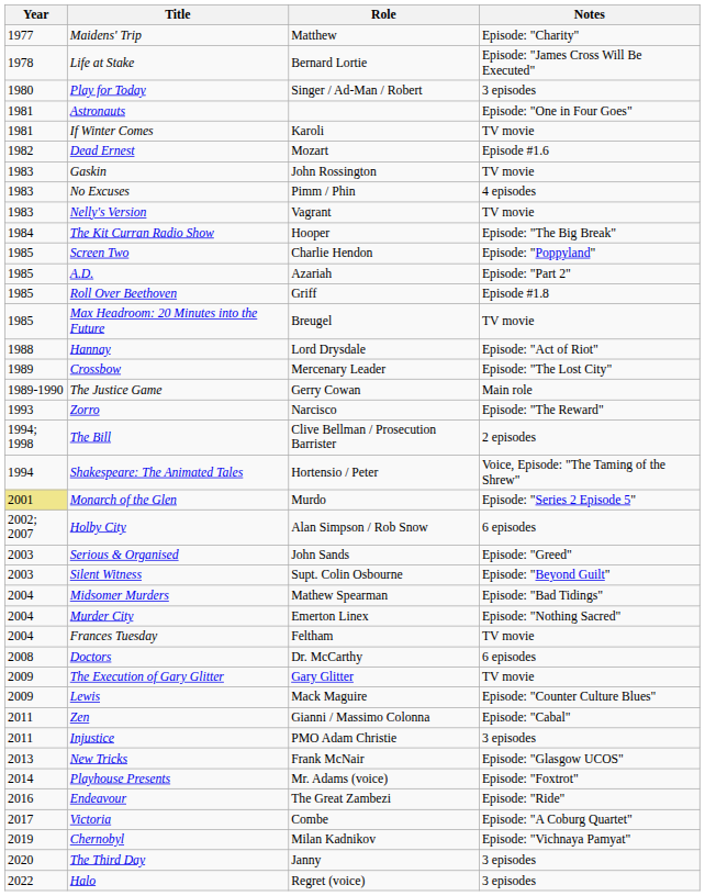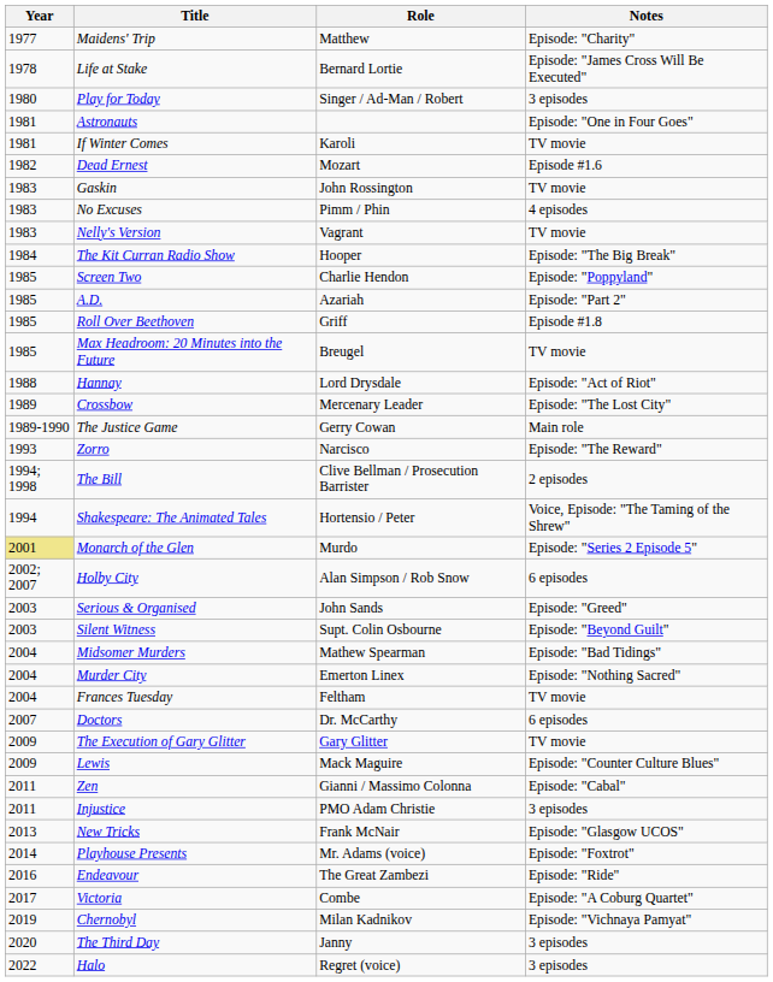 <table class="wikitable">
 <tr>
 <th>Year</th>
 <th>Title</th>
 <th>Role</th>
 <th>Notes</th>
 </tr>
 <tr>
 <td>1977</td>
 <td><em>Maidens' Trip</em></td>
 <td>Matthew</td>
 <td>Episode: "Charity"</td>
 </tr>
 <tr>
 <td>1978</td>
 <td><em>Life at Stake</em></td>
 <td>Bernard Lortie</td>
 <td>Episode: "James Cross Will Be Executed"</td>
 </tr>
 <tr>
 <td>1980</td>
 <td><em><a href='#'>Play for Today</a></em></td>
 <td>Singer / Ad-Man / Robert</td>
 <td>3 episodes</td>
 </tr>
 <tr>
 <td>1981</td>
 <td><em><a href='#'>Astronauts</a></em></td>
 <td></td>
 <td>Episode: "One in Four Goes"</td>
 </tr>
 <tr>
 <td>1981</td>
 <td><em>If Winter Comes</em></td>
 <td>Karoli</td>
 <td>TV movie</td>
 </tr>
 <tr>
 <td>1982</td>
 <td><em><a href='#'>Dead Ernest</a></em></td>
 <td>Mozart</td>
 <td>Episode #1.6</td>
 </tr>
 <tr>
 <td>1983</td>
 <td><em>Gaskin</em></td>
 <td>John Rossington</td>
 <td>TV movie</td>
 </tr>
 <tr>
 <td>1983</td>
 <td><em>No Excuses</em></td>
 <td>Pimm / Phin</td>
 <td>4 episodes</td>
 </tr>
 <tr>
 <td>1983</td>
 <td><em><a href='#'>Nelly's Version</a></em></td>
 <td>Vagrant</td>
 <td>TV movie</td>
 </tr>
 <tr>
 <td>1984</td>
 <td><em><a href='#'>The Kit Curran Radio Show</a></em></td>
 <td>Hooper</td>
 <td>Episode: "The Big Break"</td>
 </tr>
 <tr>
 <td>1985</td>
 <td><em><a href='#'>Screen Two</a></em></td>
 <td>Charlie Hendon</td>
 <td>Episode: "<a href='#'>Poppyland</a>"</td>
 </tr>
 <tr>
 <td>1985</td>
 <td><em><a href='#'>A.D.</a></em></td>
 <td>Azariah</td>
 <td>Episode: "Part 2"</td>
 </tr>
 <tr>
 <td>1985</td>
 <td><em><a href='#'>Roll Over Beethoven</a></em></td>
 <td>Griff</td>
 <td>Episode #1.8</td>
 </tr>
 <tr>
 <td>1985</td>
 <td><em><a href='#'>Max Headroom: 20 Minutes into the Future</a></em></td>
 <td>Breugel</td>
 <td>TV movie</td>
 </tr>
 <tr>
 <td>1988</td>
 <td><em><a href='#'>Hannay</a></em></td>
 <td>Lord Drysdale</td>
 <td>Episode: "Act of Riot"</td>
 </tr>
 <tr>
 <td>1989</td>
 <td><em><a href='#'>Crossbow</a></em></td>
 <td>Mercenary Leader</td>
 <td>Episode: "The Lost City"</td>
 </tr>
 <tr>
 <td>1989-1990</td>
 <td><em>The Justice Game</em></td>
 <td>Gerry Cowan</td>
 <td>Main role</td>
 </tr>
 <tr>
 <td>1993</td>
 <td><em><a href='#'>Zorro</a></em></td>
 <td>Narcisco</td>
 <td>Episode: "The Reward"</td>
 </tr>
 <tr>
 <td>1994; 1998</td>
 <td><em><a href='#'>The Bill</a></em></td>
 <td>Clive Bellman / Prosecution Barrister</td>
 <td>2 episodes</td>
 </tr>
 <tr>
 <td>1994</td>
 <td><em><a href='#'>Shakespeare: The Animated Tales</a></em></td>
 <td>Hortensio / Peter</td>
 <td>Voice, Episode: "The Taming of the Shrew"</td>
 </tr>
 <tr>
 <td style="background: khaki;">2001</td>
 <td><em><a href='#'>Monarch of the Glen</a></em></td>
 <td>Murdo</td>
 <td>Episode: "<a href='#'>Series 2 Episode 5</a>"</td>
 </tr>
 <tr>
 <td>2002; 2007</td>
 <td><em><a href='#'>Holby City</a></em></td>
 <td>Alan Simpson / Rob Snow</td>
 <td>6 episodes</td>
 </tr>
 <tr>
 <td>2003</td>
 <td><em><a href='#'>Serious & Organised</a></em></td>
 <td>John Sands</td>
 <td>Episode: "Greed"</td>
 </tr>
 <tr>
 <td>2003</td>
 <td><em><a href='#'>Silent Witness</a></em></td>
 <td>Supt. Colin Osbourne</td>
 <td>Episode: "<a href='#'>Beyond Guilt</a>"</td>
 </tr>
 <tr>
 <td>2004</td>
 <td><em><a href='#'>Midsomer Murders</a></em></td>
 <td>Mathew Spearman</td>
 <td>Episode: "Bad Tidings"</td>
 </tr>
 <tr>
 <td>2004</td>
 <td><em><a href='#'>Murder City</a></em></td>
 <td>Emerton Linex</td>
 <td>Episode: "Nothing Sacred"</td>
 </tr>
 <tr>
 <td>2004</td>
 <td><em>Frances Tuesday</em></td>
 <td>Feltham</td>
 <td>TV movie</td>
 </tr>
 <tr>
-<td>2008</td>
+<td>2007</td>
 <td><em><a href='#'>Doctors</a></em></td>
 <td>Dr. McCarthy</td>
 <td>6 episodes</td>
 </tr>
 <tr>
 <td>2009</td>
 <td><em><a href='#'>The Execution of Gary Glitter</a></em></td>
 <td><a href='#'>Gary Glitter</a></td>
 <td>TV movie</td>
 </tr>
 <tr>
 <td>2009</td>
 <td><em><a href='#'>Lewis</a></em></td>
 <td>Mack Maguire</td>
 <td>Episode: "Counter Culture Blues"</td>
 </tr>
 <tr>
 <td>2011</td>
 <td><em><a href='#'>Zen</a></em></td>
 <td>Gianni / Massimo Colonna</td>
 <td>Episode: "Cabal"</td>
 </tr>
 <tr>
 <td>2011</td>
 <td><em><a href='#'>Injustice</a></em></td>
 <td>PMO Adam Christie</td>
 <td>3 episodes</td>
 </tr>
 <tr>
 <td>2013</td>
 <td><em><a href='#'>New Tricks</a></em></td>
 <td>Frank McNair</td>
 <td>Episode: "Glasgow UCOS"</td>
 </tr>
 <tr>
 <td>2014</td>
 <td><em><a href='#'>Playhouse Presents</a></em></td>
 <td>Mr. Adams (voice)</td>
 <td>Episode: "Foxtrot"</td>
 </tr>
 <tr>
 <td>2016</td>
 <td><em><a href='#'>Endeavour</a></em></td>
 <td>The Great Zambezi</td>
 <td>Episode: "Ride"</td>
 </tr>
 <tr>
 <td>2017</td>
 <td><em><a href='#'>Victoria</a></em></td>
 <td>Combe</td>
 <td>Episode: "A Coburg Quartet"</td>
 </tr>
 <tr>
 <td>2019</td>
 <td><em><a href='#'>Chernobyl</a></em></td>
 <td>Milan Kadnikov</td>
 <td>Episode: "Vichnaya Pamyat"</td>
 </tr>
 <tr>
 <td>2020</td>
 <td><em><a href='#'>The Third Day</a></em></td>
 <td>Janny</td>
 <td>3 episodes</td>
 </tr>
 <tr>
 <td>2022</td>
 <td><em><a href='#'>Halo</a></em></td>
 <td>Regret (voice)</td>
 <td>3 episodes</td>
 </tr>
 </table>
